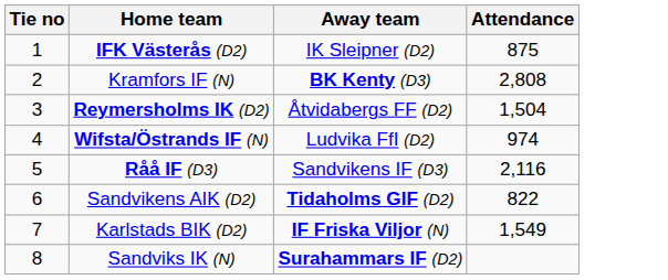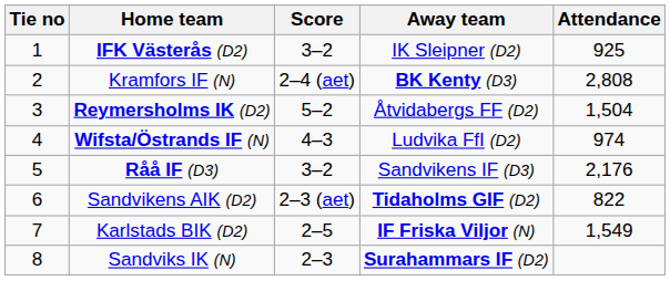 <table class="wikitable" style="text-align:center">
 <tr>
 <th style= width="40px">Tie no</th>
 <th style= width="150px">Home team</th>
+<th style= width="60px">Score</th>
 <th style= width="150px">Away team</th>
 <th style= width="30px">Attendance</th>
 </tr>
 <tr>
 <td>1</td>
 <td><strong><a href='#'>IFK Västerås</a></strong> <em><small>(D2)</small></em></td>
+<td>3–2</td>
 <td><a href='#'>IK Sleipner</a> <em><small>(D2)</small></em></td>
-<td>875</td>
+<td>925</td>
 </tr>
 <tr>
 <td>2</td>
 <td><a href='#'>Kramfors IF</a> <em><small>(N)</small></em></td>
+<td>2–4 (<a href='#'>aet</a>)</td>
 <td><strong><a href='#'>BK Kenty</a></strong> <em><small>(D3)</small></em></td>
 <td>2,808</td>
 </tr>
 <tr>
 <td>3</td>
 <td><strong><a href='#'>Reymersholms IK</a></strong> <em><small>(D2)</small></em></td>
+<td>5–2</td>
 <td><a href='#'>Åtvidabergs FF</a> <em><small>(D2)</small></em></td>
 <td>1,504</td>
 </tr>
 <tr>
 <td>4</td>
 <td><strong><a href='#'>Wifsta/Östrands IF</a></strong> <em><small>(N)</small></em></td>
+<td>4–3</td>
 <td><a href='#'>Ludvika FfI</a> <em><small>(D2)</small></em></td>
 <td>974</td>
 </tr>
 <tr>
 <td>5</td>
 <td><strong><a href='#'>Råå IF</a></strong> <em><small>(D3)</small></em></td>
+<td>3–2</td>
 <td><a href='#'>Sandvikens IF</a> <em><small>(D3)</small></em></td>
-<td>2,116</td>
+<td>2,176</td>
 </tr>
 <tr>
 <td>6</td>
 <td><a href='#'>Sandvikens AIK</a> <em><small>(D2)</small></em></td>
+<td>2–3 (<a href='#'>aet</a>)</td>
 <td><strong><a href='#'>Tidaholms GIF</a></strong> <em><small>(D2)</small></em></td>
 <td>822</td>
 </tr>
 <tr>
 <td>7</td>
 <td><a href='#'>Karlstads BIK</a> <em><small>(D2)</small></em></td>
+<td>2–5</td>
 <td><strong><a href='#'>IF Friska Viljor</a></strong> <em><small>(N)</small></em></td>
 <td>1,549</td>
 </tr>
 <tr>
 <td>8</td>
 <td><a href='#'>Sandviks IK</a> <em><small>(N)</small></em></td>
+<td>2–3</td>
 <td><strong><a href='#'>Surahammars IF</a></strong> <em><small>(D2)</small></em></td>
 <td></td>
 </tr>
 </table>
